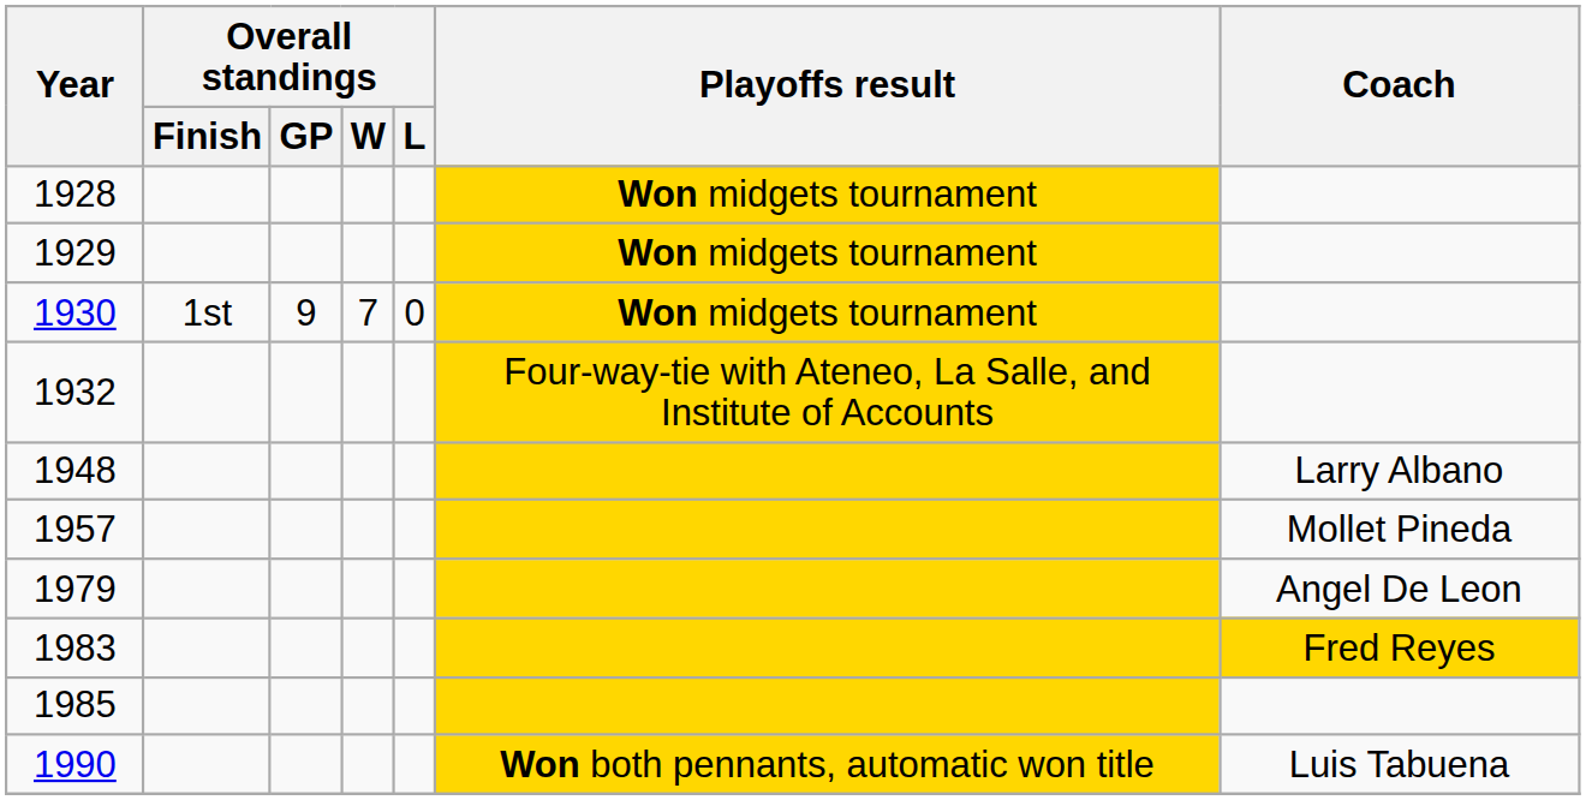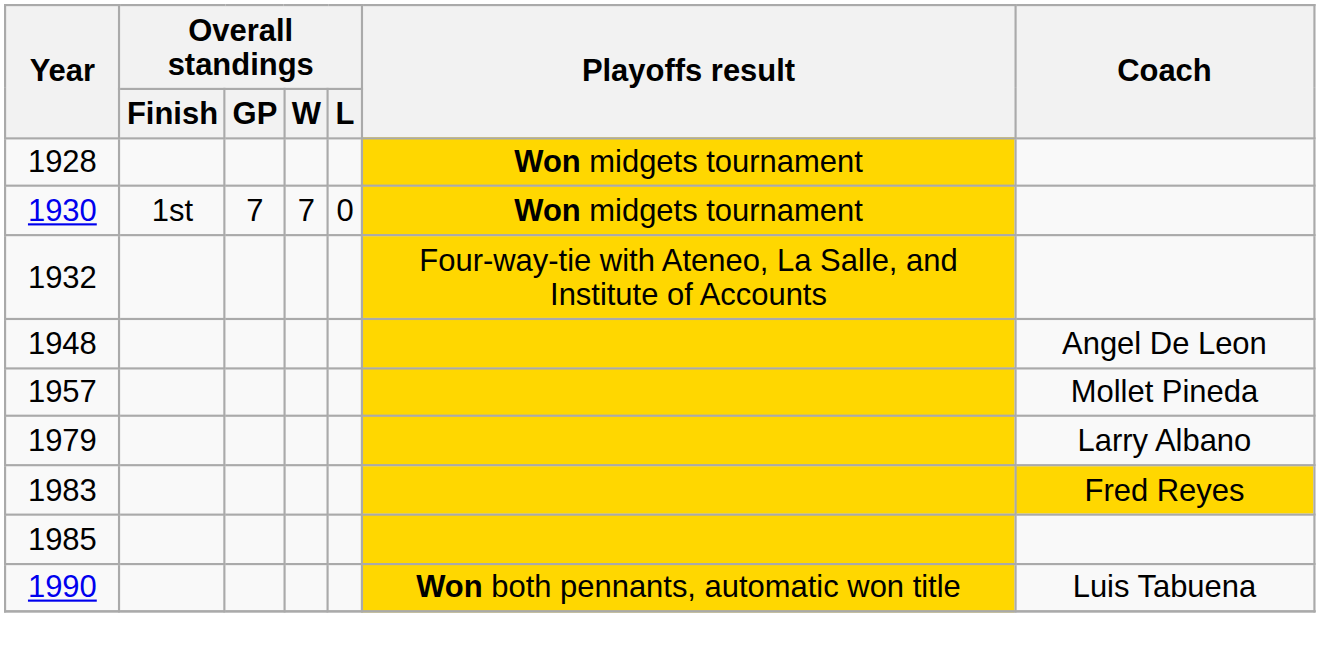 <table class=wikitable style="text-align:center; font-size:90%;">
 <tr>
 <th rowspan="2" width="50px">Year</th>
 <th colspan="4">Overall standings</th>
 <th rowspan="2" width="350px">Playoffs result</th>
 <th rowspan="2" width="150px">Coach</th>
 </tr>
 <tr>
 <th>Finish</th>
 <th>GP</th>
 <th>W</th>
 <th>L</th>
 </tr>
 <tr>
 <td>1928</td>
 <td></td>
 <td></td>
 <td></td>
 <td></td>
 <td bgcolor="gold"><strong>Won</strong> midgets tournament</td>
 <td></td>
 </tr>
 <tr>
-<td>1929</td>
-<td></td>
-<td></td>
-<td></td>
-<td></td>
-<td bgcolor="gold"><strong>Won</strong> midgets tournament</td>
-<td></td>
-</tr>
-<tr>
 <td><a href='#'>1930</a></td>
 <td>1st</td>
-<td>9</td>
+<td>7</td>
 <td>7</td>
 <td>0</td>
 <td bgcolor="gold"><strong>Won</strong> midgets tournament</td>
 <td></td>
 </tr>
 <tr>
 <td>1932</td>
 <td></td>
 <td></td>
 <td></td>
 <td></td>
 <td bgcolor="gold">Four-way-tie with Ateneo, La Salle, and Institute of Accounts</td>
 <td></td>
 </tr>
 <tr>
 <td>1948</td>
 <td></td>
 <td></td>
 <td></td>
 <td></td>
 <td bgcolor="gold"></td>
-<td>Larry Albano</td>
+<td>Angel De Leon</td>
 </tr>
 <tr>
 <td>1957</td>
 <td></td>
 <td></td>
 <td></td>
 <td></td>
 <td bgcolor="gold"></td>
 <td>Mollet Pineda</td>
 </tr>
 <tr>
 <td>1979</td>
 <td></td>
 <td></td>
 <td></td>
 <td></td>
 <td bgcolor="gold"></td>
-<td>Angel De Leon</td>
+<td>Larry Albano</td>
 </tr>
 <tr>
 <td>1983</td>
 <td></td>
 <td></td>
 <td></td>
 <td></td>
 <td bgcolor="gold"></td>
 <td style="background: gold;">Fred Reyes</td>
 </tr>
 <tr>
 <td>1985</td>
 <td></td>
 <td></td>
 <td></td>
 <td></td>
 <td bgcolor="gold"></td>
 <td></td>
 </tr>
 <tr>
 <td><a href='#'>1990</a></td>
 <td></td>
 <td></td>
 <td></td>
 <td></td>
 <td bgcolor="gold"><strong>Won</strong> both pennants, automatic won title</td>
 <td>Luis Tabuena</td>
 </tr>
 <tr>
 </tr>
 </table>
